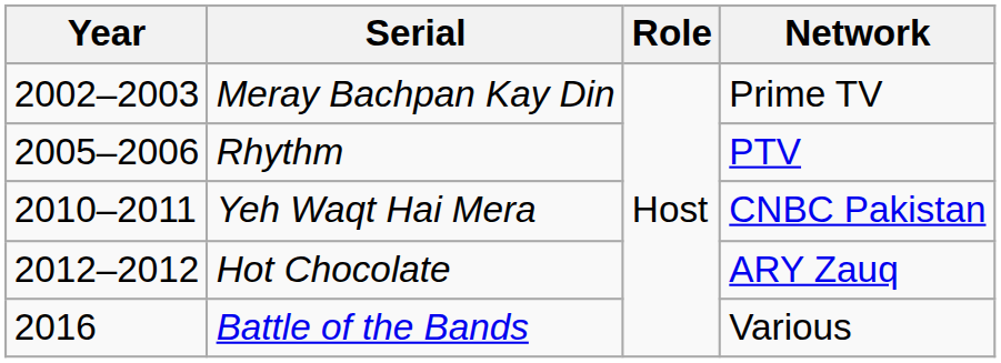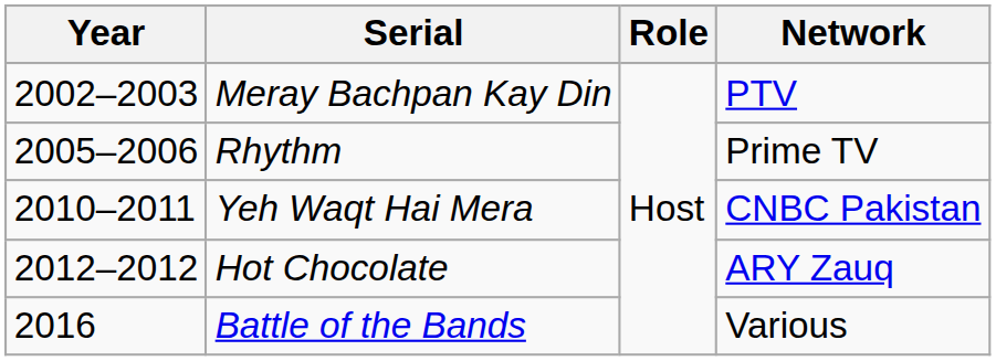 <table class="wikitable">
 <tr>
 <th>Year</th>
 <th>Serial</th>
 <th>Role</th>
 <th>Network</th>
 </tr>
 <tr>
 <td>2002–2003</td>
 <td><em>Meray Bachpan Kay Din</em></td>
 <td rowspan="5">Host</td>
-<td>Prime TV</td>
+<td><a href='#'>PTV</a></td>
 </tr>
 <tr>
 <td>2005–2006</td>
 <td><em>Rhythm</em></td>
-<td><a href='#'>PTV</a></td>
+<td>Prime TV</td>
 </tr>
 <tr>
 <td>2010–2011</td>
 <td><em>Yeh Waqt Hai Mera</em></td>
 <td><a href='#'>CNBC Pakistan</a></td>
 </tr>
 <tr>
 <td>2012–2012</td>
 <td><em>Hot Chocolate</em></td>
 <td><a href='#'>ARY Zauq</a></td>
 </tr>
 <tr>
 <td>2016</td>
 <td><em><a href='#'>Battle of the Bands</a></em></td>
 <td>Various</td>
 </tr>
 </table>
